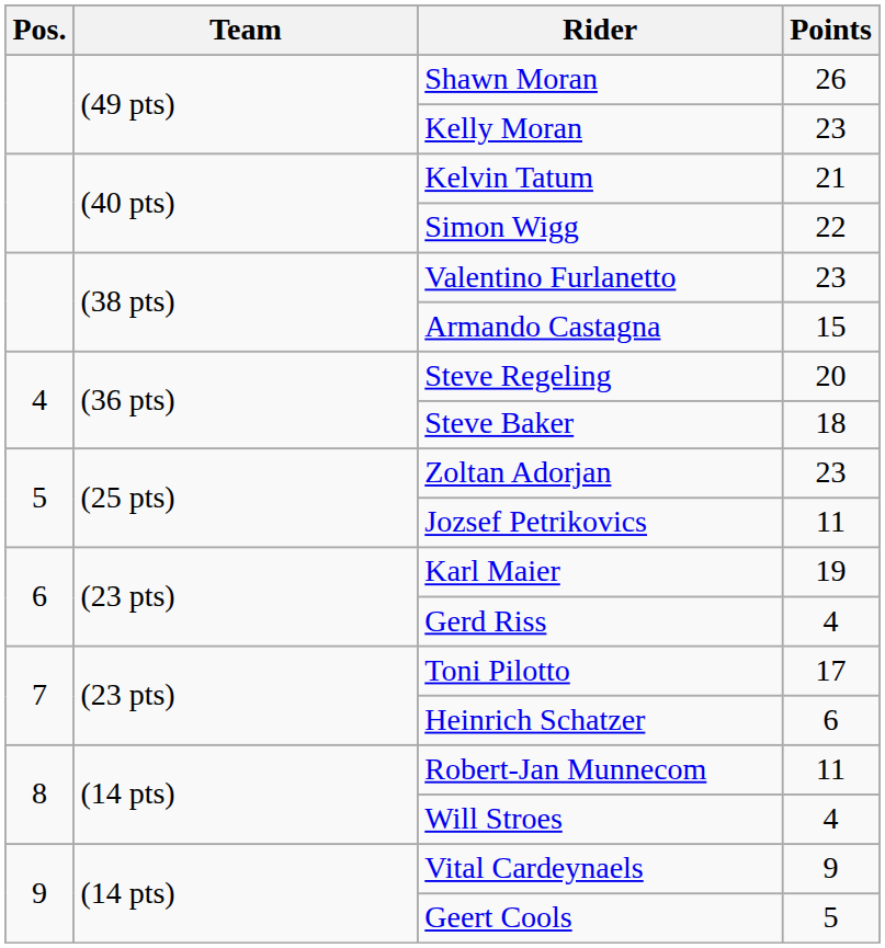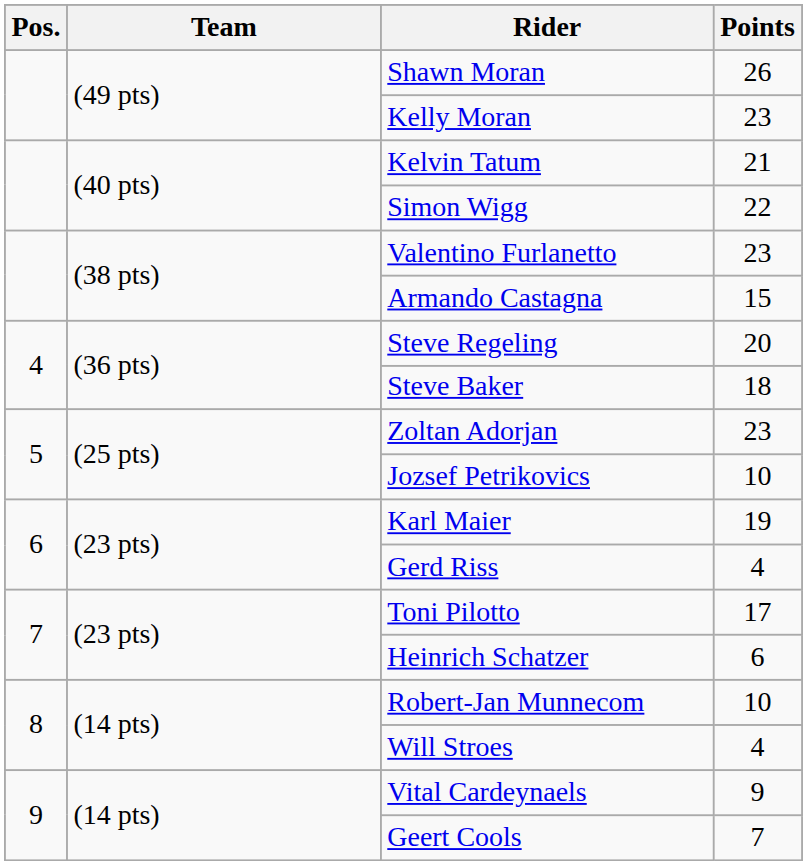 <table class=wikitable style="font-size:93%;">
 <tr>
 <th width=25px>Pos.</th>
 <th width=160px>Team</th>
 <th width=170px>Rider</th>
 <th width=40px>Points</th>
 </tr>
 <tr align=center >
 <td rowspan=2 ></td>
 <td rowspan=2 align=left> (49 pts)</td>
 <td align=left><a href='#'>Shawn Moran</a></td>
 <td>26</td>
 </tr>
 <tr align=center >
 <td align=left><a href='#'>Kelly Moran</a></td>
 <td>23</td>
 </tr>
 <tr align=center >
 <td rowspan=2 ></td>
 <td rowspan=2 align=left> (40 pts)</td>
 <td align=left><a href='#'>Kelvin Tatum</a></td>
 <td>21</td>
 </tr>
 <tr align=center >
 <td align=left><a href='#'>Simon Wigg</a></td>
 <td>22</td>
 </tr>
 <tr align=center >
 <td rowspan=2 ></td>
 <td rowspan=2 align=left> (38 pts)</td>
 <td align=left><a href='#'>Valentino Furlanetto</a></td>
 <td>23</td>
 </tr>
 <tr align=center >
 <td align=left><a href='#'>Armando Castagna</a></td>
 <td>15</td>
 </tr>
 <tr align=center>
 <td rowspan=2>4</td>
 <td rowspan=2 align=left> (36 pts)</td>
 <td align=left><a href='#'>Steve Regeling</a></td>
 <td>20</td>
 </tr>
 <tr align=center>
 <td align=left><a href='#'>Steve Baker</a></td>
 <td>18</td>
 </tr>
 <tr align=center>
 <td rowspan=2>5</td>
 <td rowspan=2 align=left> (25 pts)</td>
 <td align=left><a href='#'>Zoltan Adorjan</a></td>
 <td>23</td>
 </tr>
 <tr align=center>
 <td align=left><a href='#'>Jozsef Petrikovics</a></td>
-<td>11</td>
+<td>10</td>
 </tr>
 <tr align=center>
 <td rowspan=2>6</td>
 <td rowspan=2 align=left> (23 pts)</td>
 <td align=left><a href='#'>Karl Maier</a></td>
 <td>19</td>
 </tr>
 <tr align=center>
 <td align=left><a href='#'>Gerd Riss</a></td>
 <td>4</td>
 </tr>
 <tr align=center>
 <td rowspan=2>7</td>
 <td rowspan=2 align=left> (23 pts)</td>
 <td align=left><a href='#'>Toni Pilotto</a></td>
 <td>17</td>
 </tr>
 <tr align=center>
 <td align=left><a href='#'>Heinrich Schatzer</a></td>
 <td>6</td>
 </tr>
 <tr align=center>
 <td rowspan=2>8</td>
 <td rowspan=2 align=left> (14 pts)</td>
 <td align=left><a href='#'>Robert-Jan Munnecom</a></td>
-<td>11</td>
+<td>10</td>
 </tr>
 <tr align=center>
 <td align=left><a href='#'>Will Stroes</a></td>
 <td>4</td>
 </tr>
 <tr align=center>
 <td rowspan=2>9</td>
 <td rowspan=2 align=left> (14 pts)</td>
 <td align=left><a href='#'>Vital Cardeynaels</a></td>
 <td>9</td>
 </tr>
 <tr align=center>
 <td align=left><a href='#'>Geert Cools</a></td>
-<td>5</td>
+<td>7</td>
 </tr>
 </table>
